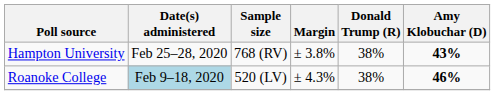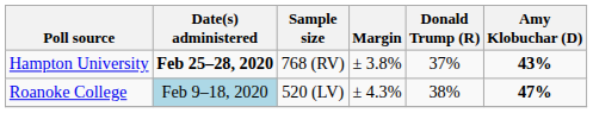 <table class="wikitable" style="font-size:90%;text-align:center;">
 <tr valign=bottom style="font-size:90%;">
 <th>Poll source</th>
 <th>Date(s)<br>administered</th>
 <th>Sample<br>size</th>
 <th>Margin<br></th>
 <th>Donald<br>Trump (R)</th>
 <th>Amy<br>Klobuchar (D)</th>
 </tr>
 <tr>
 <td style="text-align:left;"><a href='#'>Hampton University</a></td>
-<td>Feb 25–28, 2020</td>
+<td><strong>Feb 25–28, 2020</strong></td>
 <td>768 (RV)</td>
 <td>± 3.8%</td>
-<td>38%</td>
+<td>37%</td>
 <td><strong>43%</strong></td>
 </tr>
 <tr>
 <td style="text-align:left;"><a href='#'>Roanoke College</a></td>
 <td style="background: lightblue;">Feb 9–18, 2020</td>
 <td>520 (LV)</td>
 <td>± 4.3%</td>
 <td>38%</td>
-<td><strong>46%</strong></td>
+<td><strong>47%</strong></td>
 </tr>
 <tr>
 </tr>
 </table>
